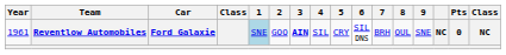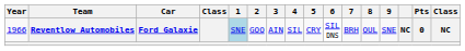 <table class="wikitable" style="text-align:center; font-size:85%">
 <tr>
 <th>Year</th>
 <th>Team</th>
 <th>Car</th>
 <th>Class</th>
 <th>1</th>
 <th>2</th>
 <th>3</th>
 <th>4</th>
 <th>5</th>
 <th>6</th>
 <th>7</th>
 <th>8</th>
 <th>9</th>
 <th></th>
 <th>Pts</th>
 <th>Class</th>
 </tr>
 <tr>
-<td><a href='#'>1961</a></td>
+<td><a href='#'>1966</a></td>
 <th><a href='#'>Reventlow Automobiles</a></th>
 <th><a href='#'>Ford Galaxie</a></th>
 <th><span></span></th>
 <td style="background: lightblue;"><a href='#'>SNE</a></td>
 <td><a href='#'>GOO</a></td>
-<td><strong><a href='#'>AIN</a></strong></td>
+<td><a href='#'>AIN</a></td>
 <td><a href='#'>SIL</a></td>
 <td><a href='#'>CRY</a></td>
 <td style="background:#FFFFFF;"><a href='#'>SIL</a><br><small>DNS</small></td>
 <td><a href='#'>BRH</a></td>
 <td><a href='#'>OUL</a></td>
 <td><a href='#'>SNE</a></td>
 <th>NC</th>
 <th>0</th>
 <th>NC</th>
 </tr>
 <tr>
 <th colspan="16"></th>
 </tr>
 </table>
